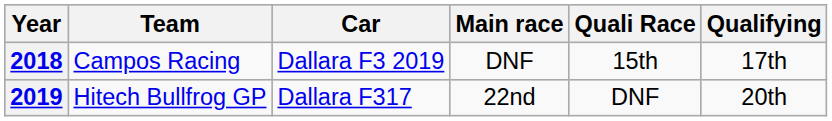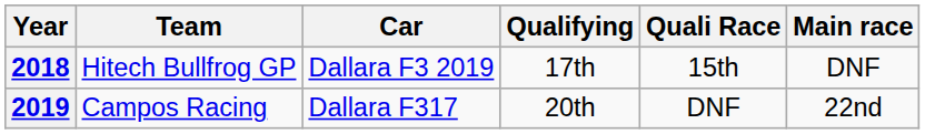 <table class="wikitable" style="text-align:center; font-size:90%">
 <tr>
 <th>Year</th>
 <th>Team</th>
 <th>Car</th>
+<th>Qualifying</th>
+<th>Quali Race</th>
 <th>Main race</th>
-<th>Quali Race</th>
-<th>Qualifying</th>
 </tr>
 <tr>
 <th><a href='#'>2018</a></th>
-<td align="left"> <a href='#'>Campos Racing</a></td>
+<td align="left"> <a href='#'>Hitech Bullfrog GP</a></td>
 <td align="left"><a href='#'>Dallara F3 2019</a></td>
+<td>17th</td>
+<td>15th</td>
 <td>DNF</td>
-<td>15th</td>
-<td>17th</td>
 </tr>
 <tr>
 <th><a href='#'>2019</a></th>
-<td align="left"> <a href='#'>Hitech Bullfrog GP</a></td>
+<td align="left"> <a href='#'>Campos Racing</a></td>
 <td align="left"><a href='#'>Dallara F317</a></td>
+<td>20th</td>
+<td>DNF</td>
 <td>22nd</td>
-<td>DNF</td>
-<td>20th</td>
 </tr>
 </table>
